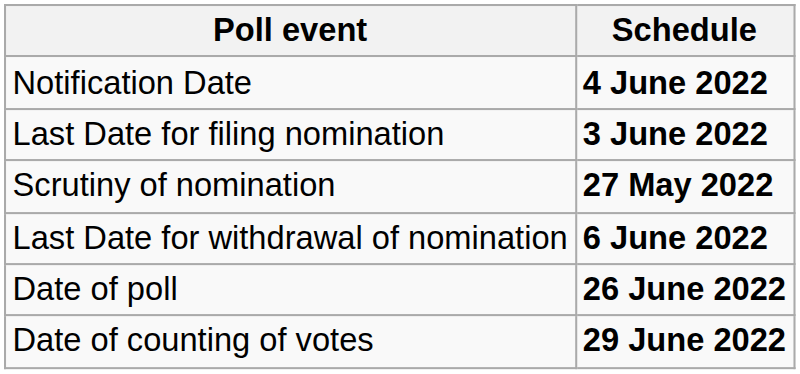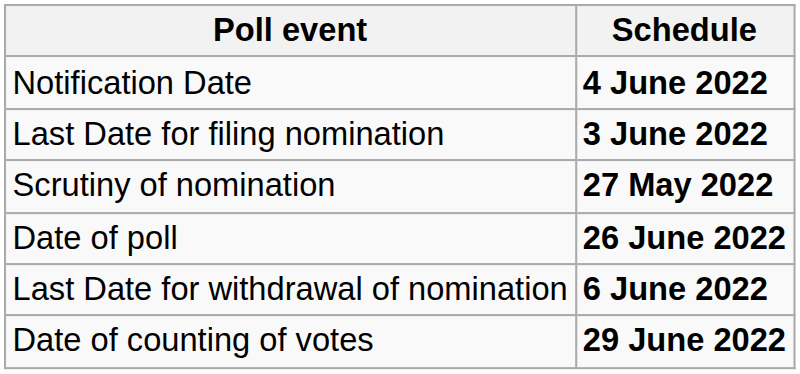 <table class="wikitable">
 <tr>
 <th>Poll event</th>
 <th>Schedule</th>
 </tr>
 <tr>
 <td>Notification Date</td>
 <td><strong>4 June 2022</strong></td>
 </tr>
 <tr>
 <td>Last Date for filing nomination</td>
 <td><strong>3 June 2022</strong></td>
 </tr>
 <tr>
 <td>Scrutiny of nomination</td>
 <td><strong>27 May 2022</strong></td>
 </tr>
 <tr>
+<td>Date of poll</td>
+<td><strong>26 June 2022</strong></td>
+</tr>
+<tr>
 <td>Last Date for withdrawal of nomination</td>
 <td><strong>6 June 2022</strong></td>
-</tr>
-<tr>
-<td>Date of poll</td>
-<td><strong>26 June 2022</strong></td>
 </tr>
 <tr>
 <td>Date of counting of votes</td>
 <td><strong>29 June 2022</strong></td>
 </tr>
 </table>
